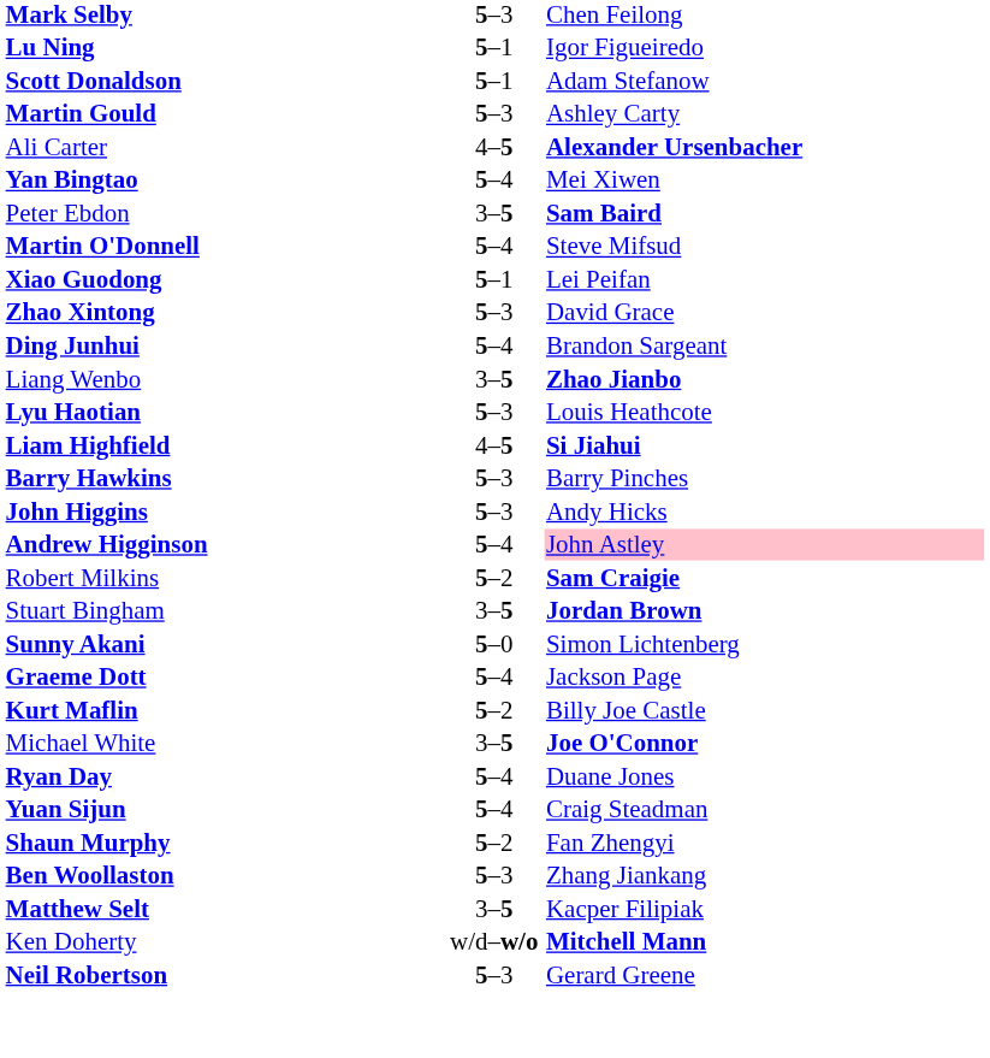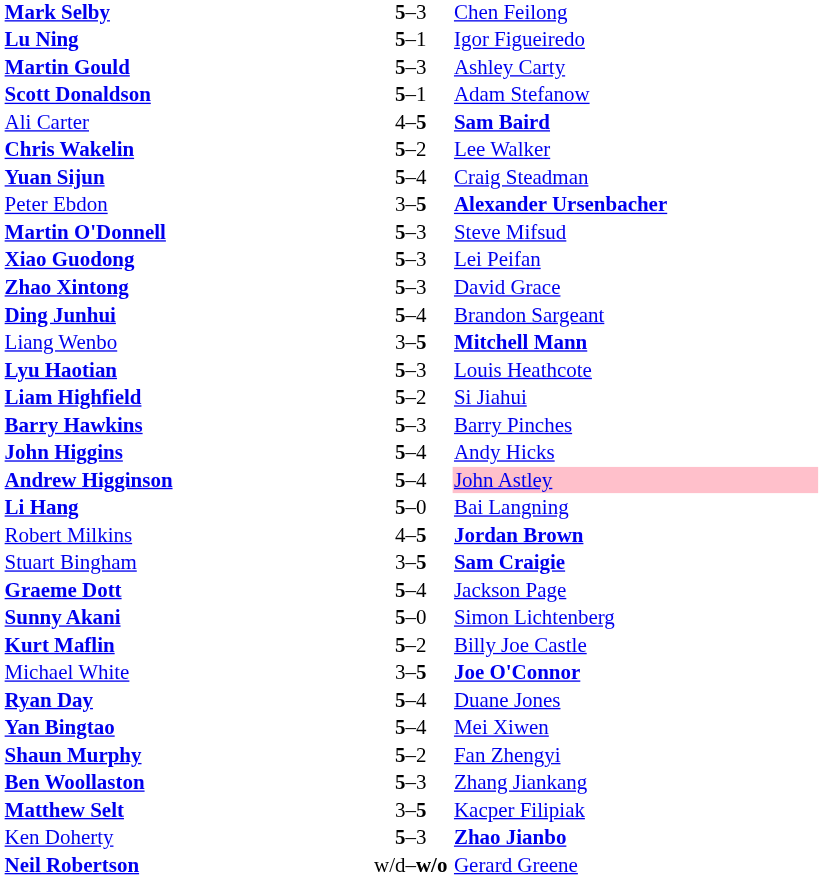 <table width="100%" cellspacing="1">
 <tr>
 <th width=45%></th>
 <th width=10%></th>
 <th width=45%></th>
 </tr>
 <tr>
 <td> <strong><a href='#'>Mark Selby</a></strong></td>
 <td align="center"><strong>5</strong>–3</td>
 <td> <a href='#'>Chen Feilong</a></td>
 </tr>
 <tr>
 <td> <strong><a href='#'>Lu Ning</a></strong></td>
 <td align="center"><strong>5</strong>–1</td>
 <td> <a href='#'>Igor Figueiredo</a></td>
 </tr>
 <tr>
+<td> <strong><a href='#'>Martin Gould</a></strong></td>
+<td align="center"><strong>5</strong>–3</td>
+<td> <a href='#'>Ashley Carty</a></td>
+</tr>
+<tr>
 <td> <strong><a href='#'>Scott Donaldson</a></strong></td>
 <td align="center"><strong>5</strong>–1</td>
 <td> <a href='#'>Adam Stefanow</a></td>
 </tr>
 <tr>
-<td> <strong><a href='#'>Martin Gould</a></strong></td>
-<td align="center"><strong>5</strong>–3</td>
-<td> <a href='#'>Ashley Carty</a></td>
+<td> <a href='#'>Ali Carter</a></td>
+<td align="center">4–<strong>5</strong></td>
+<td> <strong><a href='#'>Sam Baird</a></strong></td>
 </tr>
 <tr>
-<td> <a href='#'>Ali Carter</a></td>
-<td align="center">4–<strong>5</strong></td>
-<td> <strong><a href='#'>Alexander Ursenbacher</a></strong></td>
+<td> <strong><a href='#'>Chris Wakelin</a></strong></td>
+<td align="center"><strong>5</strong>–2</td>
+<td> <a href='#'>Lee Walker</a></td>
 </tr>
 <tr>
-<td> <strong><a href='#'>Yan Bingtao</a></strong></td>
+<td> <strong><a href='#'>Yuan Sijun</a></strong></td>
 <td align="center"><strong>5</strong>–4</td>
-<td> <a href='#'>Mei Xiwen</a></td>
+<td> <a href='#'>Craig Steadman</a></td>
 </tr>
 <tr>
 <td> <a href='#'>Peter Ebdon</a></td>
 <td align="center">3–<strong>5</strong></td>
-<td> <strong><a href='#'>Sam Baird</a></strong></td>
+<td> <strong><a href='#'>Alexander Ursenbacher</a></strong></td>
 </tr>
 <tr>
 <td> <strong><a href='#'>Martin O'Donnell</a></strong></td>
-<td align="center"><strong>5</strong>–4</td>
+<td align="center"><strong>5</strong>–3</td>
 <td> <a href='#'>Steve Mifsud</a></td>
 </tr>
 <tr>
 <td> <strong><a href='#'>Xiao Guodong</a></strong></td>
-<td align="center"><strong>5</strong>–1</td>
+<td align="center"><strong>5</strong>–3</td>
 <td> <a href='#'>Lei Peifan</a></td>
 </tr>
 <tr>
 <td> <strong><a href='#'>Zhao Xintong</a></strong></td>
 <td align="center"><strong>5</strong>–3</td>
 <td> <a href='#'>David Grace</a></td>
 </tr>
 <tr>
 <td> <strong><a href='#'>Ding Junhui</a></strong></td>
 <td align="center"><strong>5</strong>–4</td>
 <td> <a href='#'>Brandon Sargeant</a></td>
 </tr>
 <tr>
 <td> <a href='#'>Liang Wenbo</a></td>
 <td align="center">3–<strong>5</strong></td>
-<td><strong> <a href='#'>Zhao Jianbo</a></strong></td>
+<td> <strong><a href='#'>Mitchell Mann</a></strong></td>
 </tr>
 <tr>
 <td> <strong><a href='#'>Lyu Haotian</a></strong></td>
 <td align="center"><strong>5</strong>–3</td>
 <td> <a href='#'>Louis Heathcote</a></td>
 </tr>
 <tr>
 <td> <strong><a href='#'>Liam Highfield</a></strong></td>
-<td align="center">4–<strong>5</strong></td>
-<td><strong> <a href='#'>Si Jiahui</a></strong></td>
+<td align="center"><strong>5</strong>–2</td>
+<td> <a href='#'>Si Jiahui</a></td>
 </tr>
 <tr>
 <td> <strong><a href='#'>Barry Hawkins</a></strong></td>
 <td align="center"><strong>5</strong>–3</td>
 <td> <a href='#'>Barry Pinches</a></td>
 </tr>
 <tr>
 <td> <strong><a href='#'>John Higgins</a></strong></td>
-<td align="center"><strong>5</strong>–3</td>
+<td align="center"><strong>5</strong>–4</td>
 <td> <a href='#'>Andy Hicks</a></td>
 </tr>
 <tr>
 <td> <strong><a href='#'>Andrew Higginson</a></strong></td>
 <td align="center"><strong>5</strong>–4</td>
 <td style="background: pink;"> <a href='#'>John Astley</a></td>
 </tr>
 <tr>
+<td> <strong><a href='#'>Li Hang</a></strong></td>
+<td align="center"><strong>5</strong>–0</td>
+<td> <a href='#'>Bai Langning</a></td>
+</tr>
+<tr>
 <td> <a href='#'>Robert Milkins</a></td>
-<td align="center"><strong>5</strong>–2</td>
-<td> <strong><a href='#'>Sam Craigie</a></strong></td>
+<td align="center">4–<strong>5</strong></td>
+<td> <strong><a href='#'>Jordan Brown</a></strong></td>
 </tr>
 <tr>
 <td> <a href='#'>Stuart Bingham</a></td>
 <td align="center">3–<strong>5</strong></td>
-<td> <strong><a href='#'>Jordan Brown</a></strong></td>
+<td> <strong><a href='#'>Sam Craigie</a></strong></td>
+</tr>
+<tr>
+<td> <strong><a href='#'>Graeme Dott</a></strong></td>
+<td align="center"><strong>5</strong>–4</td>
+<td> <a href='#'>Jackson Page</a></td>
 </tr>
 <tr>
 <td> <strong><a href='#'>Sunny Akani</a></strong></td>
 <td align="center"><strong>5</strong>–0</td>
 <td> <a href='#'>Simon Lichtenberg</a></td>
-</tr>
-<tr>
-<td> <strong><a href='#'>Graeme Dott</a></strong></td>
-<td align="center"><strong>5</strong>–4</td>
-<td> <a href='#'>Jackson Page</a></td>
 </tr>
 <tr>
 <td> <strong><a href='#'>Kurt Maflin</a></strong></td>
 <td align="center"><strong>5</strong>–2</td>
 <td> <a href='#'>Billy Joe Castle</a></td>
 </tr>
 <tr>
 <td> <a href='#'>Michael White</a></td>
 <td align="center">3–<strong>5</strong></td>
 <td> <strong><a href='#'>Joe O'Connor</a></strong></td>
 </tr>
 <tr>
 <td> <strong><a href='#'>Ryan Day</a></strong></td>
 <td align="center"><strong>5</strong>–4</td>
 <td> <a href='#'>Duane Jones</a></td>
 </tr>
 <tr>
-<td> <strong><a href='#'>Yuan Sijun</a></strong></td>
+<td> <strong><a href='#'>Yan Bingtao</a></strong></td>
 <td align="center"><strong>5</strong>–4</td>
-<td> <a href='#'>Craig Steadman</a></td>
+<td> <a href='#'>Mei Xiwen</a></td>
 </tr>
 <tr>
 <td> <strong><a href='#'>Shaun Murphy</a></strong></td>
 <td align="center"><strong>5</strong>–2</td>
 <td> <a href='#'>Fan Zhengyi</a></td>
 </tr>
 <tr>
 <td> <strong><a href='#'>Ben Woollaston</a></strong></td>
 <td align="center"><strong>5</strong>–3</td>
 <td> <a href='#'>Zhang Jiankang</a></td>
 </tr>
 <tr>
 <td> <strong><a href='#'>Matthew Selt</a></strong></td>
 <td align="center">3–<strong>5</strong></td>
 <td> <a href='#'>Kacper Filipiak</a></td>
 </tr>
 <tr>
 <td> <a href='#'>Ken Doherty</a></td>
-<td align="center">w/d–<strong>w/o</strong></td>
-<td> <strong><a href='#'>Mitchell Mann</a></strong></td>
+<td align="center"><strong>5</strong>–3</td>
+<td><strong> <a href='#'>Zhao Jianbo</a></strong></td>
 </tr>
 <tr>
 <td> <strong><a href='#'>Neil Robertson</a></strong></td>
-<td align="center"><strong>5</strong>–3</td>
+<td align="center">w/d–<strong>w/o</strong></td>
 <td> <a href='#'>Gerard Greene</a></td>
 </tr>
 </table>
